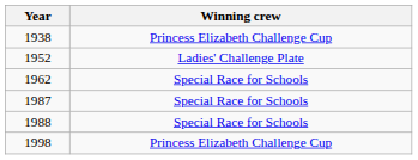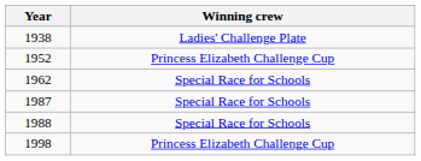 <table class="wikitable" style="text-align:center">
 <tr>
 <th width=70>Year</th>
 <th width=400>Winning crew</th>
 </tr>
 <tr>
 <td>1938</td>
-<td><a href='#'>Princess Elizabeth Challenge Cup</a></td>
+<td><a href='#'>Ladies' Challenge Plate</a></td>
 </tr>
 <tr>
 <td>1952</td>
-<td><a href='#'>Ladies' Challenge Plate</a></td>
+<td><a href='#'>Princess Elizabeth Challenge Cup</a></td>
 </tr>
 <tr>
 <td>1962</td>
 <td><a href='#'>Special Race for Schools</a></td>
 </tr>
 <tr>
 <td>1987</td>
 <td><a href='#'>Special Race for Schools</a></td>
 </tr>
 <tr>
 <td>1988</td>
 <td><a href='#'>Special Race for Schools</a></td>
 </tr>
 <tr>
 <td>1998</td>
 <td><a href='#'>Princess Elizabeth Challenge Cup</a></td>
 </tr>
 </table>
